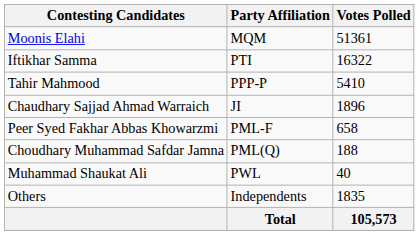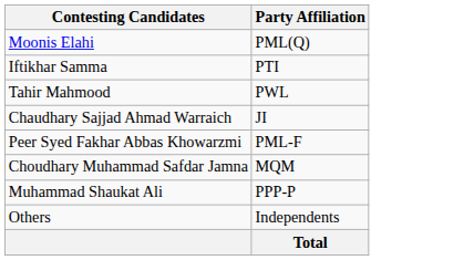 <table class="wikitable sortable">
 <tr>
 <th>Contesting Candidates</th>
 <th>Party Affiliation</th>
-<th>Votes Polled</th>
 </tr>
 <tr>
 <td><a href='#'>Moonis Elahi</a></td>
-<td>MQM</td>
-<td>51361</td>
+<td>PML(Q)</td>
 </tr>
 <tr>
 <td>Iftikhar Samma</td>
 <td>PTI</td>
-<td>16322</td>
 </tr>
 <tr>
 <td>Tahir Mahmood</td>
-<td>PPP-P</td>
-<td>5410</td>
+<td>PWL</td>
 </tr>
 <tr>
 <td>Chaudhary Sajjad Ahmad Warraich</td>
 <td>JI</td>
-<td>1896</td>
 </tr>
 <tr>
 <td>Peer Syed Fakhar Abbas Khowarzmi</td>
 <td>PML-F</td>
-<td>658</td>
 </tr>
 <tr>
 <td>Choudhary Muhammad Safdar Jamna</td>
-<td>PML(Q)</td>
-<td>188</td>
+<td>MQM</td>
 </tr>
 <tr>
 <td>Muhammad Shaukat Ali</td>
-<td>PWL</td>
-<td>40</td>
+<td>PPP-P</td>
 </tr>
 <tr>
 <td>Others</td>
 <td>Independents</td>
-<td>1835</td>
 </tr>
 <tr>
 <th></th>
 <th>Total</th>
-<th>105,573</th>
 </tr>
 </table>
